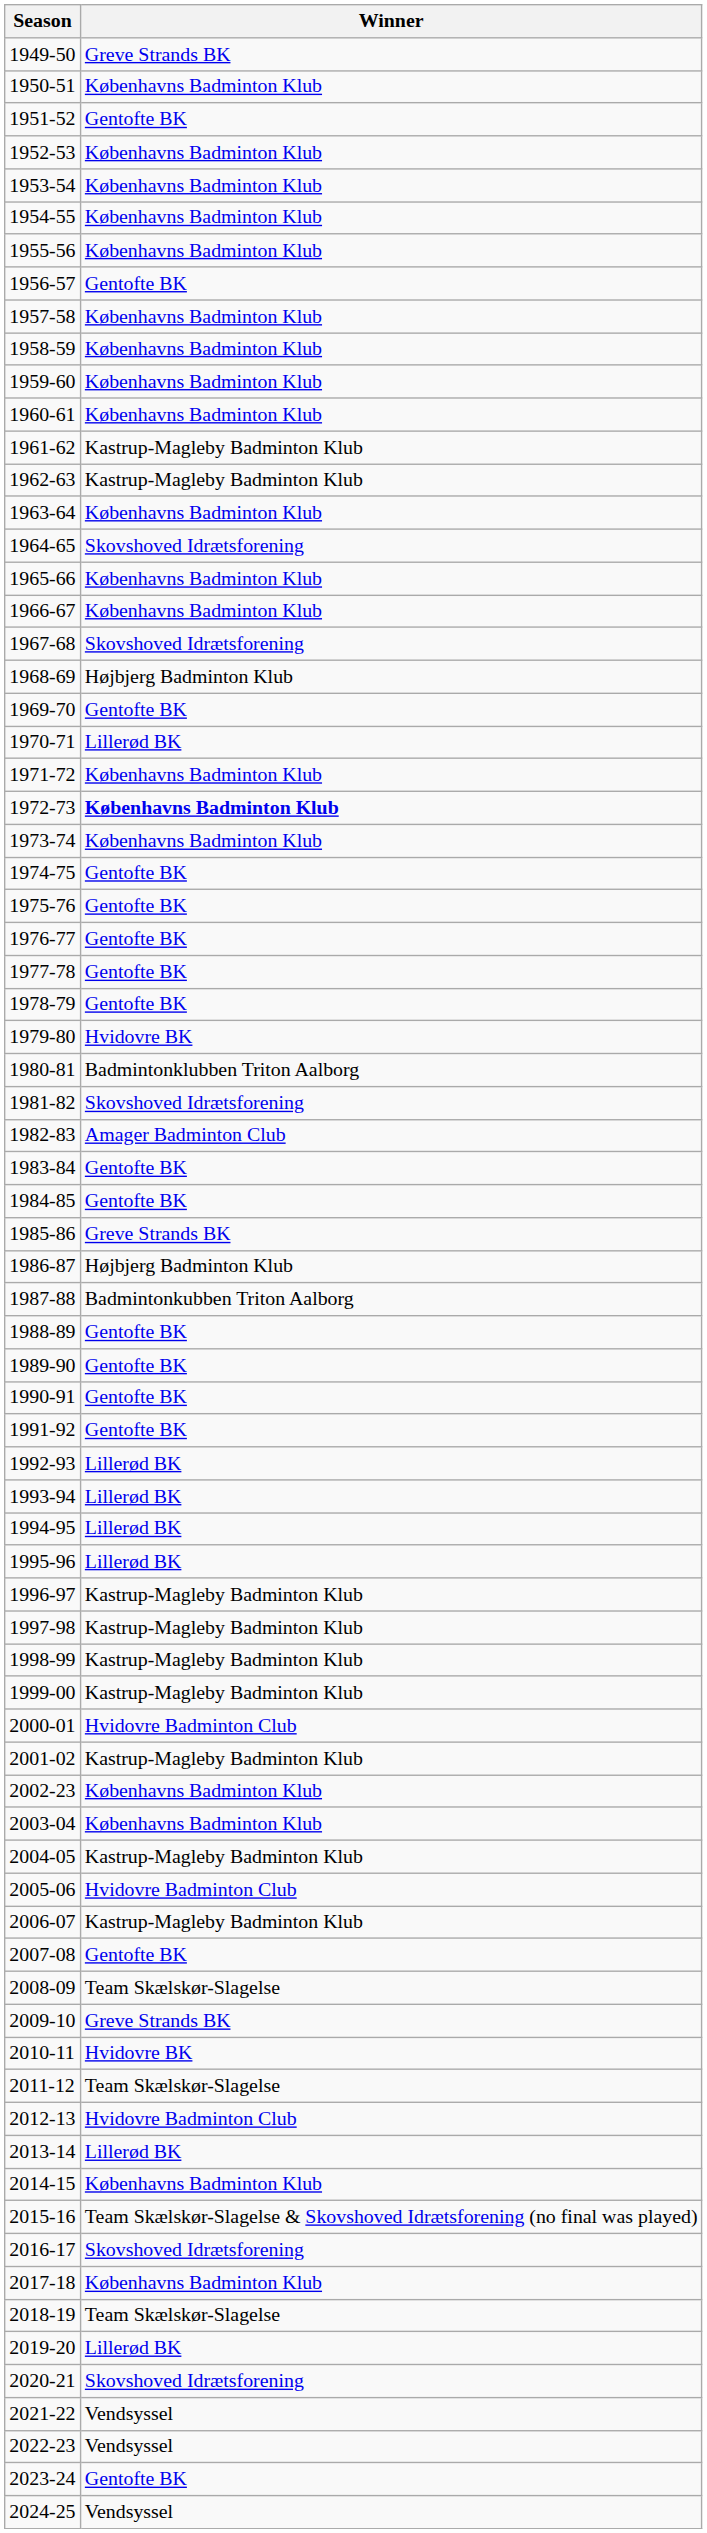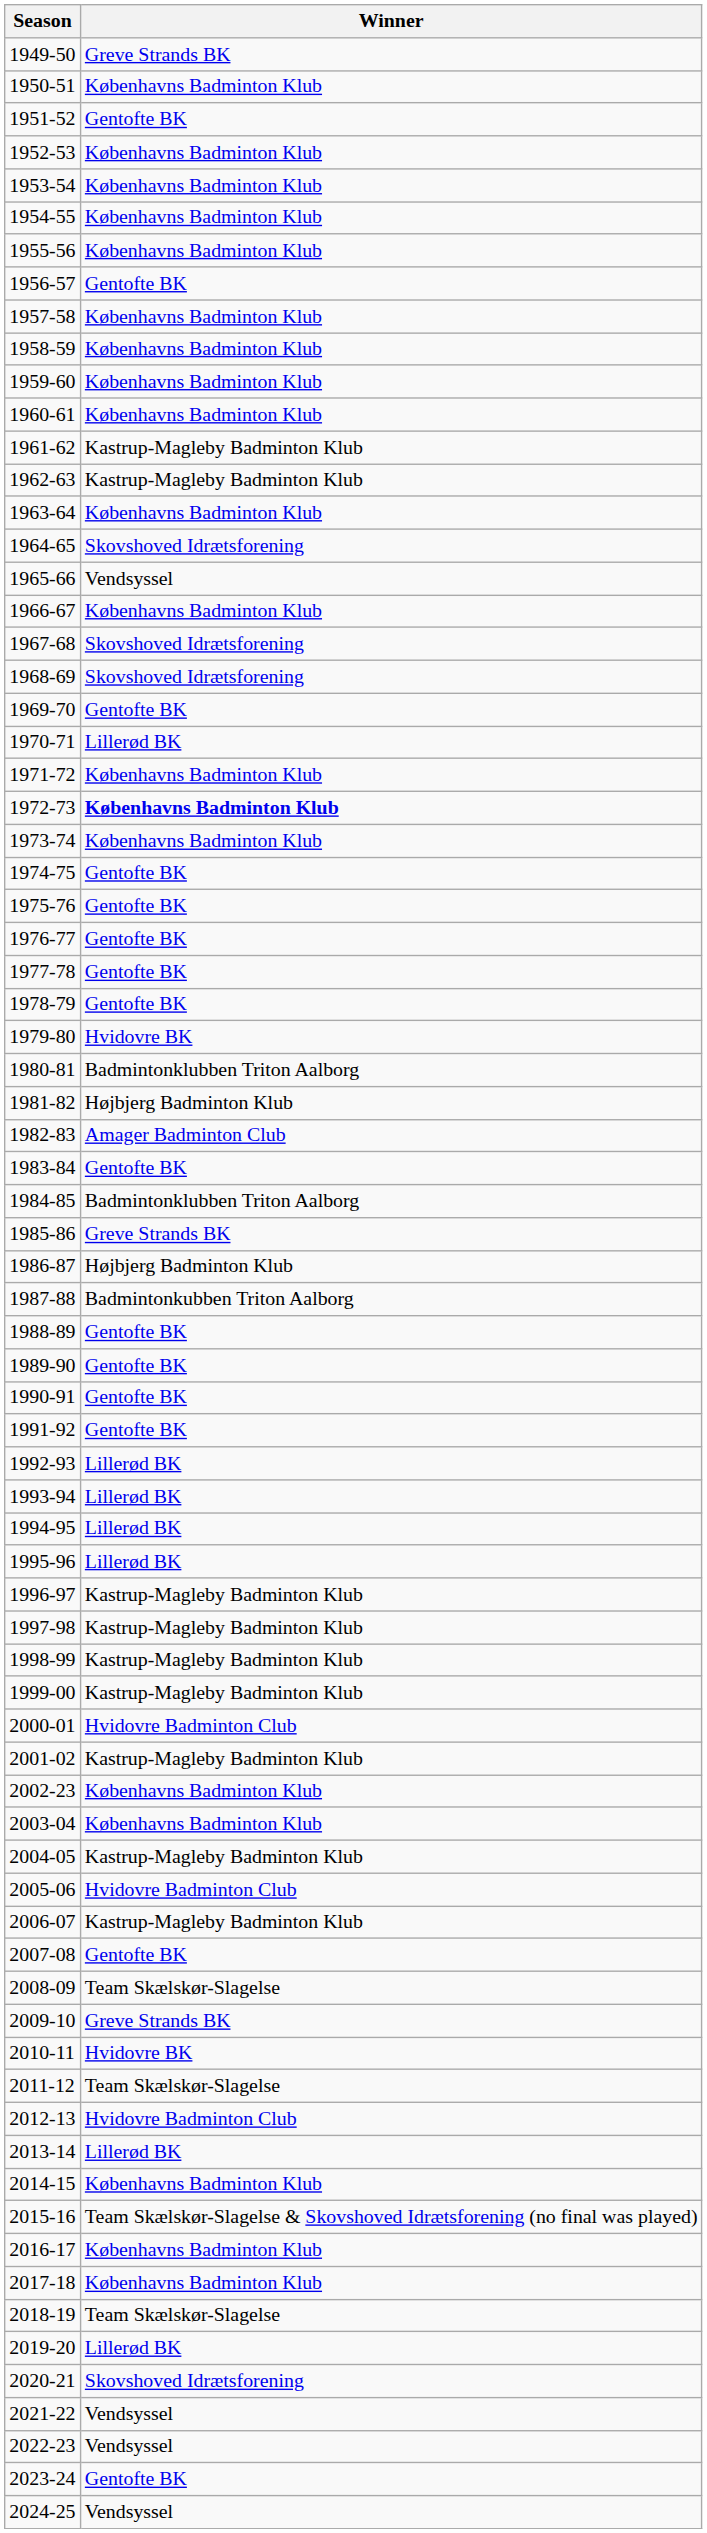 <table class=wikitable style=font-size:90%;>
 <tr>
 <th>Season</th>
 <th>Winner</th>
 </tr>
 <tr>
 <td>1949-50</td>
 <td><a href='#'>Greve Strands BK</a></td>
 </tr>
 <tr>
 <td>1950-51</td>
 <td><a href='#'>Københavns Badminton Klub</a></td>
 </tr>
 <tr>
 <td>1951-52</td>
 <td><a href='#'>Gentofte BK</a></td>
 </tr>
 <tr>
 <td>1952-53</td>
 <td><a href='#'>Københavns Badminton Klub</a></td>
 </tr>
 <tr>
 <td>1953-54</td>
 <td><a href='#'>Københavns Badminton Klub</a></td>
 </tr>
 <tr>
 <td>1954-55</td>
 <td><a href='#'>Københavns Badminton Klub</a></td>
 </tr>
 <tr>
 <td>1955-56</td>
 <td><a href='#'>Københavns Badminton Klub</a></td>
 </tr>
 <tr>
 <td>1956-57</td>
 <td><a href='#'>Gentofte BK</a></td>
 </tr>
 <tr>
 <td>1957-58</td>
 <td><a href='#'>Københavns Badminton Klub</a></td>
 </tr>
 <tr>
 <td>1958-59</td>
 <td><a href='#'>Københavns Badminton Klub</a></td>
 </tr>
 <tr>
 <td>1959-60</td>
 <td><a href='#'>Københavns Badminton Klub</a></td>
 </tr>
 <tr>
 <td>1960-61</td>
 <td><a href='#'>Københavns Badminton Klub</a></td>
 </tr>
 <tr>
 <td>1961-62</td>
 <td>Kastrup-Magleby Badminton Klub</td>
 </tr>
 <tr>
 <td>1962-63</td>
 <td>Kastrup-Magleby Badminton Klub</td>
 </tr>
 <tr>
 <td>1963-64</td>
 <td><a href='#'>Københavns Badminton Klub</a></td>
 </tr>
 <tr>
 <td>1964-65</td>
 <td><a href='#'>Skovshoved Idrætsforening</a></td>
 </tr>
 <tr>
 <td>1965-66</td>
-<td><a href='#'>Københavns Badminton Klub</a></td>
+<td>Vendsyssel</td>
 </tr>
 <tr>
 <td>1966-67</td>
 <td><a href='#'>Københavns Badminton Klub</a></td>
 </tr>
 <tr>
 <td>1967-68</td>
 <td><a href='#'>Skovshoved Idrætsforening</a></td>
 </tr>
 <tr>
 <td>1968-69</td>
-<td>Højbjerg Badminton Klub</td>
+<td><a href='#'>Skovshoved Idrætsforening</a></td>
 </tr>
 <tr>
 <td>1969-70</td>
 <td><a href='#'>Gentofte BK</a></td>
 </tr>
 <tr>
 <td>1970-71</td>
 <td><a href='#'>Lillerød BK</a></td>
 </tr>
 <tr>
 <td>1971-72</td>
 <td><a href='#'>Københavns Badminton Klub</a></td>
 </tr>
 <tr>
 <td>1972-73</td>
 <td><strong><a href='#'>Københavns Badminton Klub</a></strong></td>
 </tr>
 <tr>
 <td>1973-74</td>
 <td><a href='#'>Københavns Badminton Klub</a></td>
 </tr>
 <tr>
 <td>1974-75</td>
 <td><a href='#'>Gentofte BK</a></td>
 </tr>
 <tr>
 <td>1975-76</td>
 <td><a href='#'>Gentofte BK</a></td>
 </tr>
 <tr>
 <td>1976-77</td>
 <td><a href='#'>Gentofte BK</a></td>
 </tr>
 <tr>
 <td>1977-78</td>
 <td><a href='#'>Gentofte BK</a></td>
 </tr>
 <tr>
 <td>1978-79</td>
 <td><a href='#'>Gentofte BK</a></td>
 </tr>
 <tr>
 <td>1979-80</td>
 <td><a href='#'>Hvidovre BK</a></td>
 </tr>
 <tr>
 <td>1980-81</td>
 <td>Badmintonklubben Triton Aalborg</td>
 </tr>
 <tr>
 <td>1981-82</td>
-<td><a href='#'>Skovshoved Idrætsforening</a></td>
+<td>Højbjerg Badminton Klub</td>
 </tr>
 <tr>
 <td>1982-83</td>
 <td><a href='#'>Amager Badminton Club</a></td>
 </tr>
 <tr>
 <td>1983-84</td>
 <td><a href='#'>Gentofte BK</a></td>
 </tr>
 <tr>
 <td>1984-85</td>
-<td><a href='#'>Gentofte BK</a></td>
+<td>Badmintonklubben Triton Aalborg</td>
 </tr>
 <tr>
 <td>1985-86</td>
 <td><a href='#'>Greve Strands BK</a></td>
 </tr>
 <tr>
 <td>1986-87</td>
 <td>Højbjerg Badminton Klub</td>
 </tr>
 <tr>
 <td>1987-88</td>
 <td>Badmintonkubben Triton Aalborg</td>
 </tr>
 <tr>
 <td>1988-89</td>
 <td><a href='#'>Gentofte BK</a></td>
 </tr>
 <tr>
 <td>1989-90</td>
 <td><a href='#'>Gentofte BK</a></td>
 </tr>
 <tr>
 <td>1990-91</td>
 <td><a href='#'>Gentofte BK</a></td>
 </tr>
 <tr>
 <td>1991-92</td>
 <td><a href='#'>Gentofte BK</a></td>
 </tr>
 <tr>
 <td>1992-93</td>
 <td><a href='#'>Lillerød BK</a></td>
 </tr>
 <tr>
 <td>1993-94</td>
 <td><a href='#'>Lillerød BK</a></td>
 </tr>
 <tr>
 <td>1994-95</td>
 <td><a href='#'>Lillerød BK</a></td>
 </tr>
 <tr>
 <td>1995-96</td>
 <td><a href='#'>Lillerød BK</a></td>
 </tr>
 <tr>
 <td>1996-97</td>
 <td>Kastrup-Magleby Badminton Klub</td>
 </tr>
 <tr>
 <td>1997-98</td>
 <td>Kastrup-Magleby Badminton Klub</td>
 </tr>
 <tr>
 <td>1998-99</td>
 <td>Kastrup-Magleby Badminton Klub</td>
 </tr>
 <tr>
 <td>1999-00</td>
 <td>Kastrup-Magleby Badminton Klub</td>
 </tr>
 <tr>
 <td>2000-01</td>
 <td><a href='#'>Hvidovre Badminton Club</a></td>
 </tr>
 <tr>
 <td>2001-02</td>
 <td>Kastrup-Magleby Badminton Klub</td>
 </tr>
 <tr>
 <td>2002-23</td>
 <td><a href='#'>Københavns Badminton Klub</a></td>
 </tr>
 <tr>
 <td>2003-04</td>
 <td><a href='#'>Københavns Badminton Klub</a></td>
 </tr>
 <tr>
 <td>2004-05</td>
 <td>Kastrup-Magleby Badminton Klub</td>
 </tr>
 <tr>
 <td>2005-06</td>
 <td><a href='#'>Hvidovre Badminton Club</a></td>
 </tr>
 <tr>
 <td>2006-07</td>
 <td>Kastrup-Magleby Badminton Klub</td>
 </tr>
 <tr>
 <td>2007-08</td>
 <td><a href='#'>Gentofte BK</a></td>
 </tr>
 <tr>
 <td>2008-09</td>
 <td>Team Skælskør-Slagelse</td>
 </tr>
 <tr>
 <td>2009-10</td>
 <td><a href='#'>Greve Strands BK</a></td>
 </tr>
 <tr>
 <td>2010-11</td>
 <td><a href='#'>Hvidovre BK</a></td>
 </tr>
 <tr>
 <td>2011-12</td>
 <td>Team Skælskør-Slagelse</td>
 </tr>
 <tr>
 <td>2012-13</td>
 <td><a href='#'>Hvidovre Badminton Club</a></td>
 </tr>
 <tr>
 <td>2013-14</td>
 <td><a href='#'>Lillerød BK</a></td>
 </tr>
 <tr>
 <td>2014-15</td>
 <td><a href='#'>Københavns Badminton Klub</a></td>
 </tr>
 <tr>
 <td>2015-16</td>
 <td>Team Skælskør-Slagelse & <a href='#'>Skovshoved Idrætsforening</a> (no final was played) </td>
 </tr>
 <tr>
 <td>2016-17</td>
-<td><a href='#'>Skovshoved Idrætsforening</a></td>
+<td><a href='#'>Københavns Badminton Klub</a></td>
 </tr>
 <tr>
 <td>2017-18</td>
 <td><a href='#'>Københavns Badminton Klub</a></td>
 </tr>
 <tr>
 <td>2018-19</td>
 <td>Team Skælskør-Slagelse</td>
 </tr>
 <tr>
 <td>2019-20</td>
 <td><a href='#'>Lillerød BK</a></td>
 </tr>
 <tr>
 <td>2020-21</td>
 <td><a href='#'>Skovshoved Idrætsforening</a></td>
 </tr>
 <tr>
 <td>2021-22</td>
 <td>Vendsyssel</td>
 </tr>
 <tr>
 <td>2022-23</td>
 <td>Vendsyssel</td>
 </tr>
 <tr>
 <td>2023-24</td>
 <td><a href='#'>Gentofte BK</a></td>
 </tr>
 <tr>
 <td>2024-25</td>
 <td>Vendsyssel</td>
 </tr>
 </table>
